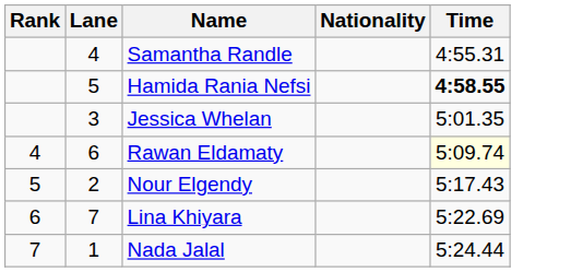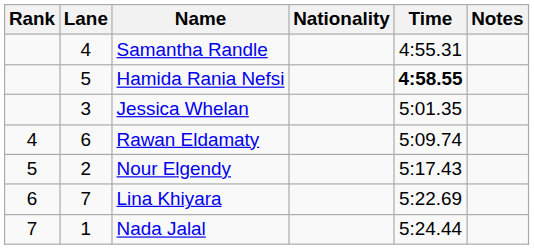 <table class="wikitable sortable" style="text-align:center">
 <tr>
 <th>Rank</th>
 <th>Lane</th>
 <th>Name</th>
 <th>Nationality</th>
 <th>Time</th>
+<th>Notes</th>
 </tr>
 <tr>
 <td></td>
 <td>4</td>
 <td align=left><a href='#'>Samantha Randle</a></td>
 <td align=left></td>
 <td>4:55.31</td>
+<td></td>
 </tr>
 <tr>
 <td></td>
 <td>5</td>
 <td align=left><a href='#'>Hamida Rania Nefsi</a></td>
 <td align=left></td>
 <td><strong>4:58.55</strong></td>
+<td></td>
 </tr>
 <tr>
 <td></td>
 <td>3</td>
 <td align=left><a href='#'>Jessica Whelan</a></td>
 <td align=left></td>
 <td>5:01.35</td>
+<td></td>
 </tr>
 <tr>
 <td>4</td>
 <td>6</td>
 <td align=left><a href='#'>Rawan Eldamaty</a></td>
 <td align=left></td>
-<td style="background: lightyellow;">5:09.74</td>
+<td>5:09.74</td>
+<td></td>
 </tr>
 <tr>
 <td>5</td>
 <td>2</td>
 <td align=left><a href='#'>Nour Elgendy</a></td>
 <td align=left></td>
 <td>5:17.43</td>
+<td></td>
 </tr>
 <tr>
 <td>6</td>
 <td>7</td>
 <td align=left><a href='#'>Lina Khiyara</a></td>
 <td align=left></td>
 <td>5:22.69</td>
+<td></td>
 </tr>
 <tr>
 <td>7</td>
 <td>1</td>
 <td align=left><a href='#'>Nada Jalal</a></td>
 <td align=left></td>
 <td>5:24.44</td>
+<td></td>
 </tr>
 </table>
